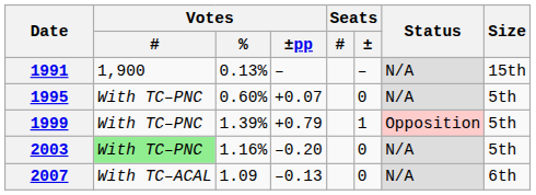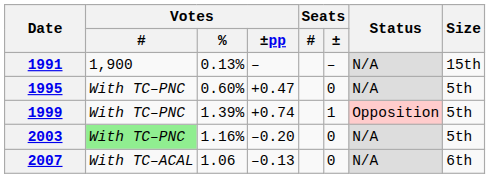 <table class="wikitable" style="font-size:98%;">
 <tr>
 <th width="65" rowspan="2">Date</th>
 <th colspan="3">Votes</th>
 <th colspan="2">Seats</th>
 <th rowspan="2">Status</th>
 <th rowspan="2">Size</th>
 </tr>
 <tr>
 <th>#</th>
 <th>%</th>
 <th>±<a href='#'>pp</a></th>
 <th>#</th>
 <th>±</th>
 </tr>
 <tr>
 <th><a href='#'>1991</a></th>
 <td>1,900</td>
 <td>0.13%</td>
 <td>–</td>
 <td style="text-align:center;"></td>
 <td>–</td>
 <td style="background:#ddd;">N/A</td>
 <td>15th</td>
 </tr>
 <tr>
 <th><a href='#'>1995</a></th>
 <td><em>With TC–PNC</em></td>
 <td>0.60%</td>
-<td>+0.07</td>
+<td>+0.47</td>
 <td style="text-align:center;"></td>
 <td>0</td>
 <td style="background:#ddd;">N/A</td>
 <td>5th</td>
 </tr>
 <tr>
 <th><a href='#'>1999</a></th>
 <td><em>With TC–PNC</em></td>
 <td>1.39%</td>
-<td>+0.79</td>
+<td>+0.74</td>
 <td style="text-align:center;"></td>
 <td>1</td>
 <td style="background-color:#fcc;">Opposition</td>
 <td>5th</td>
 </tr>
 <tr>
 <th><a href='#'>2003</a></th>
 <td style="background: lightgreen;"><em>With TC–PNC</em></td>
 <td>1.16%</td>
 <td>–0.20</td>
 <td style="text-align:center;"></td>
 <td>0</td>
 <td style="background:#ddd;">N/A</td>
 <td>5th</td>
 </tr>
 <tr>
 <th><a href='#'>2007</a></th>
 <td><em>With TC–ACAL</em></td>
-<td>1.09</td>
+<td>1.06</td>
 <td>–0.13</td>
 <td style="text-align:center;"></td>
 <td>0</td>
 <td style="background:#ddd;">N/A</td>
 <td>6th</td>
 </tr>
 </table>
